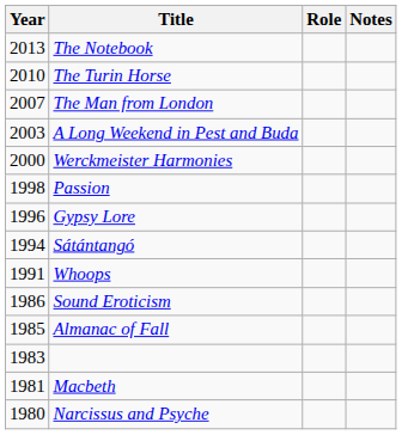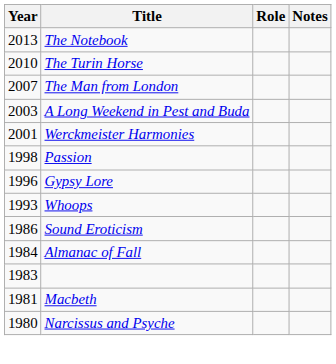 <table class="wikitable sortable">
 <tr>
 <th>Year</th>
 <th>Title</th>
 <th>Role</th>
 <th class="unsortable">Notes</th>
 </tr>
 <tr>
 <td>2013</td>
 <td><em><a href='#'>The Notebook</a></em></td>
 <td></td>
 <td></td>
 </tr>
 <tr>
 <td>2010</td>
 <td><em><a href='#'>The Turin Horse</a></em></td>
 <td></td>
 <td></td>
 </tr>
 <tr>
 <td>2007</td>
 <td><em><a href='#'>The Man from London</a></em></td>
 <td></td>
 <td></td>
 </tr>
 <tr>
 <td>2003</td>
 <td><em><a href='#'>A Long Weekend in Pest and Buda</a></em></td>
 <td></td>
 <td></td>
 </tr>
 <tr>
-<td>2000</td>
+<td>2001</td>
 <td><em><a href='#'>Werckmeister Harmonies</a></em></td>
 <td></td>
 <td></td>
 </tr>
 <tr>
 <td>1998</td>
 <td><em><a href='#'>Passion</a></em></td>
 <td></td>
 <td></td>
 </tr>
 <tr>
 <td>1996</td>
 <td><em><a href='#'>Gypsy Lore</a></em></td>
 <td></td>
 <td></td>
 </tr>
 <tr>
-<td>1994</td>
-<td><em><a href='#'>Sátántangó</a></em></td>
-<td></td>
-<td></td>
-</tr>
-<tr>
-<td>1991</td>
+<td>1993</td>
 <td><em><a href='#'>Whoops</a></em></td>
 <td></td>
 <td></td>
 </tr>
 <tr>
 <td>1986</td>
 <td><em><a href='#'>Sound Eroticism</a></em></td>
 <td></td>
 <td></td>
 </tr>
 <tr>
-<td>1985</td>
+<td>1984</td>
 <td><em><a href='#'>Almanac of Fall</a></em></td>
 <td></td>
 <td></td>
 </tr>
 <tr>
 <td>1983</td>
 <td><em></em></td>
 <td></td>
 <td></td>
 </tr>
 <tr>
 <td>1981</td>
 <td><em><a href='#'>Macbeth</a></em></td>
 <td></td>
 <td></td>
 </tr>
 <tr>
 <td>1980</td>
 <td><em><a href='#'>Narcissus and Psyche</a></em></td>
 <td></td>
 <td></td>
 </tr>
 </table>
